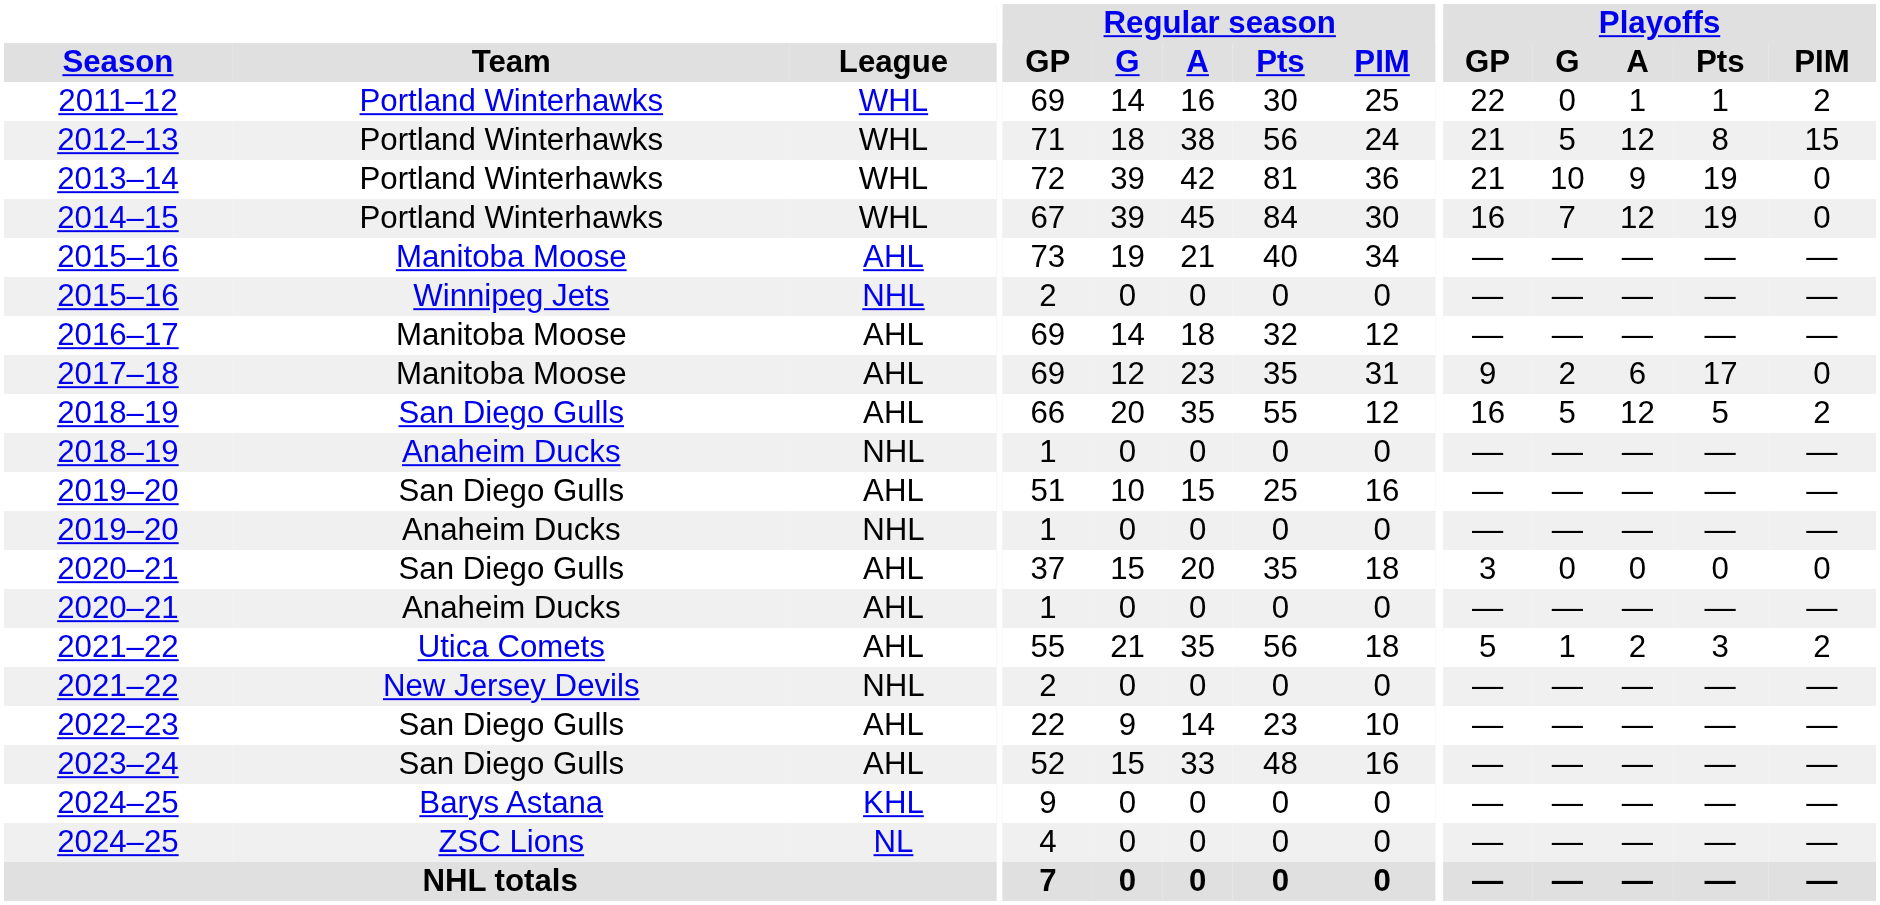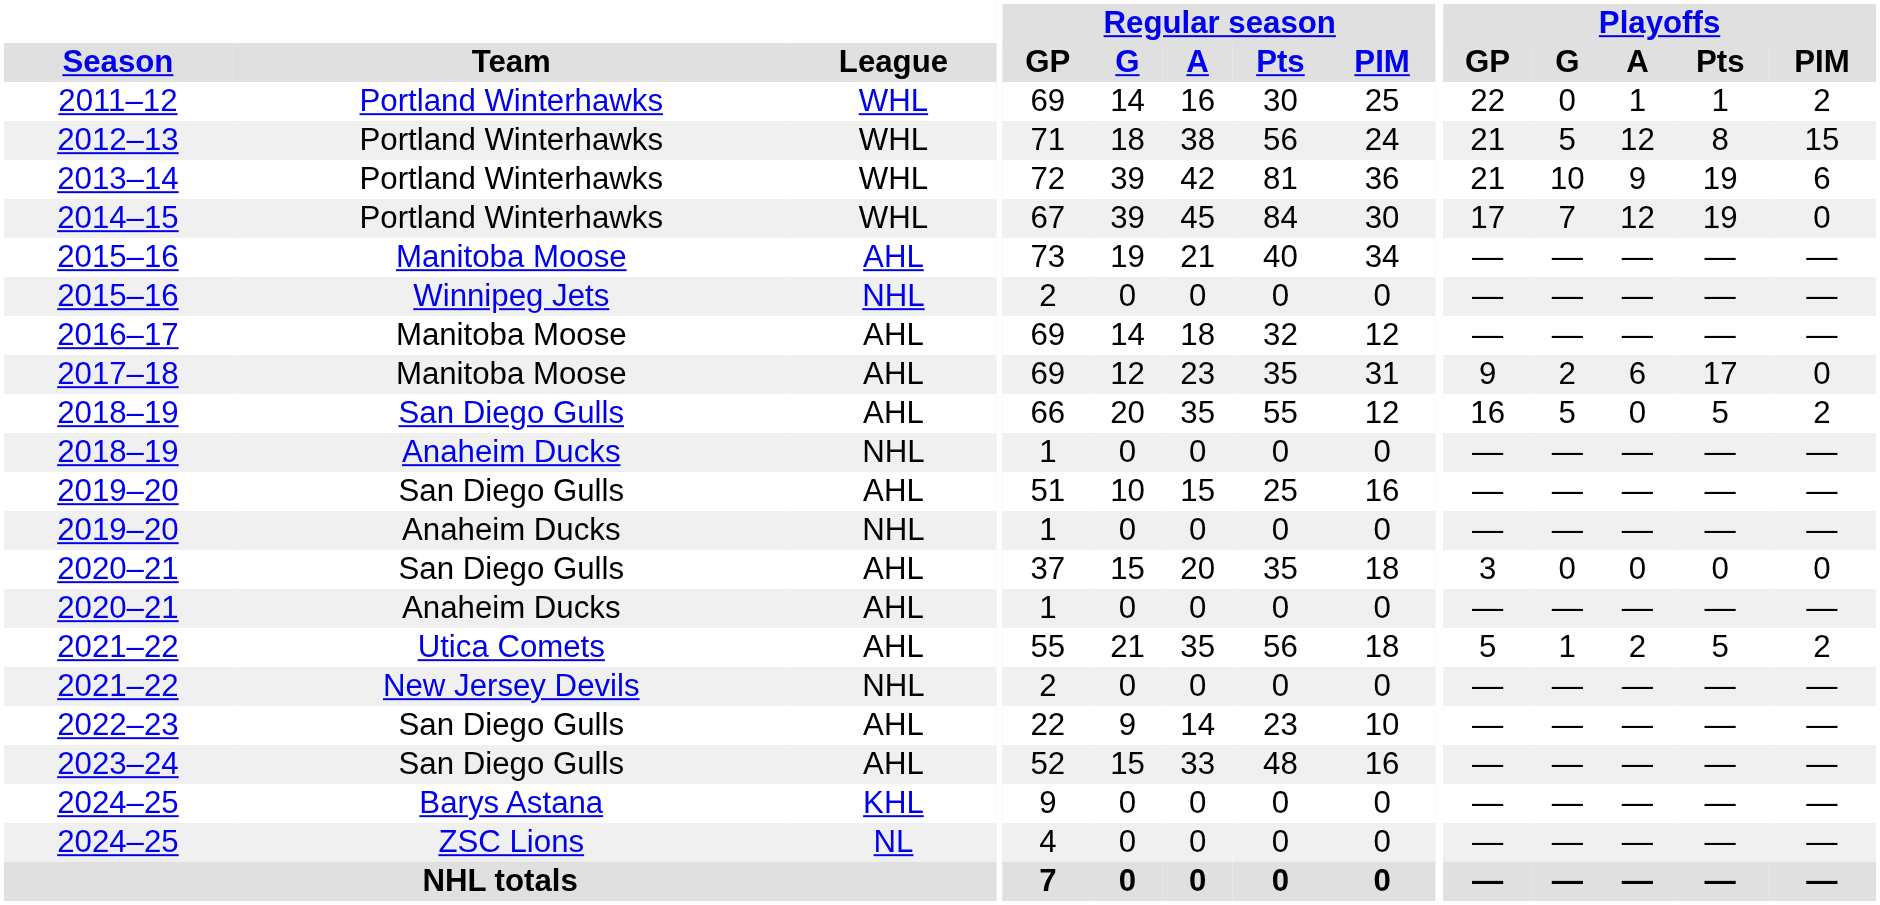 <table border="0" cellpadding="1" cellspacing="0" style="text-align:center; width:60em">
 <tr bgcolor="#e0e0e0">
 <th colspan="3"  bgcolor="#ffffff"></th>
 <th rowspan="99" bgcolor="#ffffff"></th>
 <th colspan="5"><a href='#'>Regular season</a></th>
 <th rowspan="99" bgcolor="#ffffff"></th>
 <th colspan="5"><a href='#'>Playoffs</a></th>
 </tr>
 <tr bgcolor="#e0e0e0">
 <th><a href='#'>Season</a></th>
 <th>Team</th>
 <th>League</th>
 <th>GP</th>
 <th><a href='#'>G</a></th>
 <th><a href='#'>A</a></th>
 <th><a href='#'>Pts</a></th>
 <th><a href='#'>PIM</a></th>
 <th>GP</th>
 <th>G</th>
 <th>A</th>
 <th>Pts</th>
 <th>PIM</th>
 </tr>
 <tr>
 <td><a href='#'>2011–12</a></td>
 <td><a href='#'>Portland Winterhawks</a></td>
 <td><a href='#'>WHL</a></td>
 <td>69</td>
 <td>14</td>
 <td>16</td>
 <td>30</td>
 <td>25</td>
 <td>22</td>
 <td>0</td>
 <td>1</td>
 <td>1</td>
 <td>2</td>
 </tr>
 <tr bgcolor="#f0f0f0">
 <td><a href='#'>2012–13</a></td>
 <td>Portland Winterhawks</td>
 <td>WHL</td>
 <td>71</td>
 <td>18</td>
 <td>38</td>
 <td>56</td>
 <td>24</td>
 <td>21</td>
 <td>5</td>
 <td>12</td>
 <td>8</td>
 <td>15</td>
 </tr>
 <tr>
 <td><a href='#'>2013–14</a></td>
 <td>Portland Winterhawks</td>
 <td>WHL</td>
 <td>72</td>
 <td>39</td>
 <td>42</td>
 <td>81</td>
 <td>36</td>
 <td>21</td>
 <td>10</td>
 <td>9</td>
 <td>19</td>
-<td>0</td>
+<td>6</td>
 </tr>
 <tr bgcolor="#f0f0f0">
 <td><a href='#'>2014–15</a></td>
 <td>Portland Winterhawks</td>
 <td>WHL</td>
 <td>67</td>
 <td>39</td>
 <td>45</td>
 <td>84</td>
 <td>30</td>
-<td>16</td>
+<td>17</td>
 <td>7</td>
 <td>12</td>
 <td>19</td>
 <td>0</td>
 </tr>
 <tr>
 <td><a href='#'>2015–16</a></td>
 <td><a href='#'>Manitoba Moose</a></td>
 <td><a href='#'>AHL</a></td>
 <td>73</td>
 <td>19</td>
 <td>21</td>
 <td>40</td>
 <td>34</td>
 <td>—</td>
 <td>—</td>
 <td>—</td>
 <td>—</td>
 <td>—</td>
 </tr>
 <tr bgcolor="#f0f0f0">
 <td><a href='#'>2015–16</a></td>
 <td><a href='#'>Winnipeg Jets</a></td>
 <td><a href='#'>NHL</a></td>
 <td>2</td>
 <td>0</td>
 <td>0</td>
 <td>0</td>
 <td>0</td>
 <td>—</td>
 <td>—</td>
 <td>—</td>
 <td>—</td>
 <td>—</td>
 </tr>
 <tr>
 <td><a href='#'>2016–17</a></td>
 <td>Manitoba Moose</td>
 <td>AHL</td>
 <td>69</td>
 <td>14</td>
 <td>18</td>
 <td>32</td>
 <td>12</td>
 <td>—</td>
 <td>—</td>
 <td>—</td>
 <td>—</td>
 <td>—</td>
 </tr>
 <tr bgcolor="#f0f0f0">
 <td><a href='#'>2017–18</a></td>
 <td>Manitoba Moose</td>
 <td>AHL</td>
 <td>69</td>
 <td>12</td>
 <td>23</td>
 <td>35</td>
 <td>31</td>
 <td>9</td>
 <td>2</td>
 <td>6</td>
 <td>17</td>
 <td>0</td>
 </tr>
 <tr>
 <td><a href='#'>2018–19</a></td>
 <td><a href='#'>San Diego Gulls</a></td>
 <td>AHL</td>
 <td>66</td>
 <td>20</td>
 <td>35</td>
 <td>55</td>
 <td>12</td>
 <td>16</td>
 <td>5</td>
-<td>12</td>
+<td>0</td>
 <td>5</td>
 <td>2</td>
 </tr>
 <tr bgcolor="#f0f0f0">
 <td><a href='#'>2018–19</a></td>
 <td><a href='#'>Anaheim Ducks</a></td>
 <td>NHL</td>
 <td>1</td>
 <td>0</td>
 <td>0</td>
 <td>0</td>
 <td>0</td>
 <td>—</td>
 <td>—</td>
 <td>—</td>
 <td>—</td>
 <td>—</td>
 </tr>
 <tr>
 <td><a href='#'>2019–20</a></td>
 <td>San Diego Gulls</td>
 <td>AHL</td>
 <td>51</td>
 <td>10</td>
 <td>15</td>
 <td>25</td>
 <td>16</td>
 <td>—</td>
 <td>—</td>
 <td>—</td>
 <td>—</td>
 <td>—</td>
 </tr>
 <tr bgcolor="#f0f0f0">
 <td><a href='#'>2019–20</a></td>
 <td>Anaheim Ducks</td>
 <td>NHL</td>
 <td>1</td>
 <td>0</td>
 <td>0</td>
 <td>0</td>
 <td>0</td>
 <td>—</td>
 <td>—</td>
 <td>—</td>
 <td>—</td>
 <td>—</td>
 </tr>
 <tr>
 <td><a href='#'>2020–21</a></td>
 <td>San Diego Gulls</td>
 <td>AHL</td>
 <td>37</td>
 <td>15</td>
 <td>20</td>
 <td>35</td>
 <td>18</td>
 <td>3</td>
 <td>0</td>
 <td>0</td>
 <td>0</td>
 <td>0</td>
 </tr>
 <tr bgcolor="#f0f0f0">
 <td><a href='#'>2020–21</a></td>
 <td>Anaheim Ducks</td>
 <td>AHL</td>
 <td>1</td>
 <td>0</td>
 <td>0</td>
 <td>0</td>
 <td>0</td>
 <td>—</td>
 <td>—</td>
 <td>—</td>
 <td>—</td>
 <td>—</td>
 </tr>
 <tr>
 <td><a href='#'>2021–22</a></td>
 <td><a href='#'>Utica Comets</a></td>
 <td>AHL</td>
 <td>55</td>
 <td>21</td>
 <td>35</td>
 <td>56</td>
 <td>18</td>
 <td>5</td>
 <td>1</td>
 <td>2</td>
-<td>3</td>
+<td>5</td>
 <td>2</td>
 </tr>
 <tr bgcolor="#f0f0f0">
 <td><a href='#'>2021–22</a></td>
 <td><a href='#'>New Jersey Devils</a></td>
 <td>NHL</td>
 <td>2</td>
 <td>0</td>
 <td>0</td>
 <td>0</td>
 <td>0</td>
 <td>—</td>
 <td>—</td>
 <td>—</td>
 <td>—</td>
 <td>—</td>
 </tr>
 <tr>
 <td><a href='#'>2022–23</a></td>
 <td>San Diego Gulls</td>
 <td>AHL</td>
 <td>22</td>
 <td>9</td>
 <td>14</td>
 <td>23</td>
 <td>10</td>
 <td>—</td>
 <td>—</td>
 <td>—</td>
 <td>—</td>
 <td>—</td>
 </tr>
 <tr bgcolor="#f0f0f0">
 <td><a href='#'>2023–24</a></td>
 <td>San Diego Gulls</td>
 <td>AHL</td>
 <td>52</td>
 <td>15</td>
 <td>33</td>
 <td>48</td>
 <td>16</td>
 <td>—</td>
 <td>—</td>
 <td>—</td>
 <td>—</td>
 <td>—</td>
 </tr>
 <tr>
 <td><a href='#'>2024–25</a></td>
 <td><a href='#'>Barys Astana</a></td>
 <td><a href='#'>KHL</a></td>
 <td>9</td>
 <td>0</td>
 <td>0</td>
 <td>0</td>
 <td>0</td>
 <td>—</td>
 <td>—</td>
 <td>—</td>
 <td>—</td>
 <td>—</td>
 </tr>
 <tr bgcolor="#f0f0f0">
 <td><a href='#'>2024–25</a></td>
 <td><a href='#'>ZSC Lions</a></td>
 <td><a href='#'>NL</a></td>
 <td>4</td>
 <td>0</td>
 <td>0</td>
 <td>0</td>
 <td>0</td>
 <td>—</td>
 <td>—</td>
 <td>—</td>
 <td>—</td>
 <td>—</td>
 </tr>
 <tr bgcolor="#e0e0e0">
 <th colspan="3">NHL totals<br></th>
 <th>7</th>
 <th>0</th>
 <th>0</th>
 <th>0</th>
 <th>0</th>
 <th>—</th>
 <th>—</th>
 <th>—</th>
 <th>—</th>
 <th>—</th>
 </tr>
 </table>
